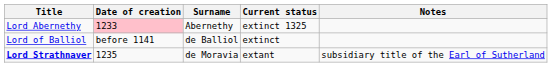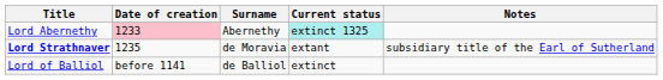 <table class="wikitable sortable">
 <tr>
 <th>Title</th>
 <th>Date of creation</th>
 <th>Surname</th>
 <th>Current status</th>
 <th>Notes</th>
 </tr>
 <tr>
 <td><a href='#'>Lord Abernethy</a></td>
 <td style="background: pink;">1233</td>
 <td>Abernethy</td>
-<td>extinct 1325</td>
-<td> </td>
-</tr>
-<tr>
-<td><a href='#'>Lord of Balliol</a></td>
-<td>before 1141</td>
-<td>de Balliol</td>
-<td>extinct</td>
+<td style="background: paleturquoise;">extinct 1325</td>
 <td> </td>
 </tr>
 <tr>
 <td><strong><a href='#'>Lord Strathnaver</a></strong></td>
 <td>1235</td>
 <td>de Moravia</td>
 <td>extant</td>
 <td>subsidiary title of the <a href='#'>Earl of Sutherland</a></td>
 </tr>
+<tr>
+<td><a href='#'>Lord of Balliol</a></td>
+<td>before 1141</td>
+<td>de Balliol</td>
+<td>extinct</td>
+<td> </td>
+</tr>
 </table>
